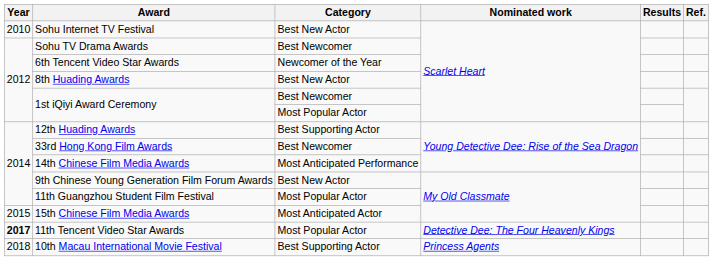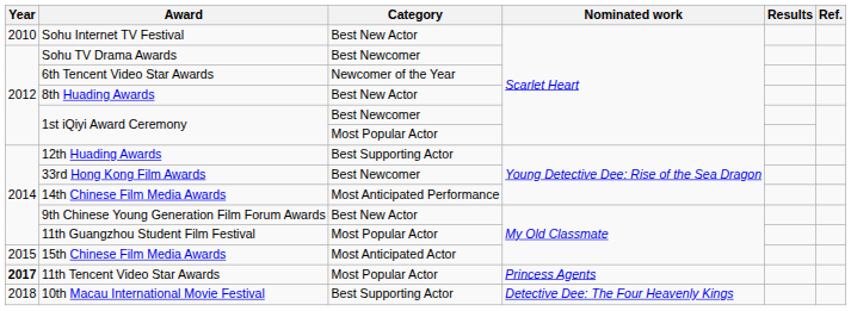 <table class="wikitable">
 <tr>
 <th>Year</th>
 <th>Award</th>
 <th>Category</th>
 <th>Nominated work</th>
 <th>Results</th>
 <th>Ref.</th>
 </tr>
 <tr>
 <td>2010</td>
 <td>Sohu Internet TV Festival</td>
 <td>Best New Actor</td>
 <td rowspan=6><em><a href='#'>Scarlet Heart</a></em></td>
 <td></td>
 <td></td>
 </tr>
 <tr>
 <td rowspan=5>2012</td>
 <td>Sohu TV Drama Awards</td>
 <td>Best Newcomer</td>
 <td></td>
 <td></td>
 </tr>
 <tr>
 <td>6th Tencent Video Star Awards</td>
 <td>Newcomer of the Year</td>
 <td></td>
 <td></td>
 </tr>
 <tr>
 <td>8th <a href='#'>Huading Awards</a></td>
 <td>Best New Actor</td>
 <td></td>
 <td></td>
 </tr>
 <tr>
 <td rowspan=2>1st iQiyi Award Ceremony</td>
 <td>Best Newcomer</td>
 <td></td>
 <td rowspan=2></td>
 </tr>
 <tr>
 <td>Most Popular Actor</td>
 <td></td>
 </tr>
 <tr>
 <td rowspan=5>2014</td>
 <td>12th <a href='#'>Huading Awards</a></td>
 <td>Best Supporting Actor</td>
 <td rowspan=3><em><a href='#'>Young Detective Dee: Rise of the Sea Dragon</a></em></td>
 <td></td>
 <td></td>
 </tr>
 <tr>
 <td>33rd <a href='#'>Hong Kong Film Awards</a></td>
 <td>Best Newcomer</td>
 <td></td>
 <td></td>
 </tr>
 <tr>
 <td>14th <a href='#'>Chinese Film Media Awards</a></td>
 <td>Most Anticipated Performance</td>
 <td></td>
 <td></td>
 </tr>
 <tr>
 <td>9th Chinese Young Generation Film Forum Awards</td>
 <td>Best New Actor</td>
 <td rowspan=3><em><a href='#'>My Old Classmate</a></em></td>
 <td></td>
 <td></td>
 </tr>
 <tr>
 <td>11th Guangzhou Student Film Festival</td>
 <td>Most Popular Actor</td>
 <td></td>
 <td></td>
 </tr>
 <tr>
 <td>2015</td>
 <td>15th <a href='#'>Chinese Film Media Awards</a></td>
 <td>Most Anticipated Actor</td>
 <td></td>
 <td></td>
 </tr>
 <tr>
 <td><strong>2017</strong></td>
 <td>11th Tencent Video Star Awards</td>
 <td>Most Popular Actor</td>
-<td><em><a href='#'>Detective Dee: The Four Heavenly Kings</a></em></td>
+<td><em><a href='#'>Princess Agents</a></em></td>
 <td></td>
 <td></td>
 </tr>
 <tr>
 <td>2018</td>
 <td>10th <a href='#'>Macau International Movie Festival</a></td>
 <td>Best Supporting Actor</td>
-<td><em><a href='#'>Princess Agents</a></em></td>
+<td><em><a href='#'>Detective Dee: The Four Heavenly Kings</a></em></td>
 <td></td>
 <td></td>
 </tr>
 </table>
